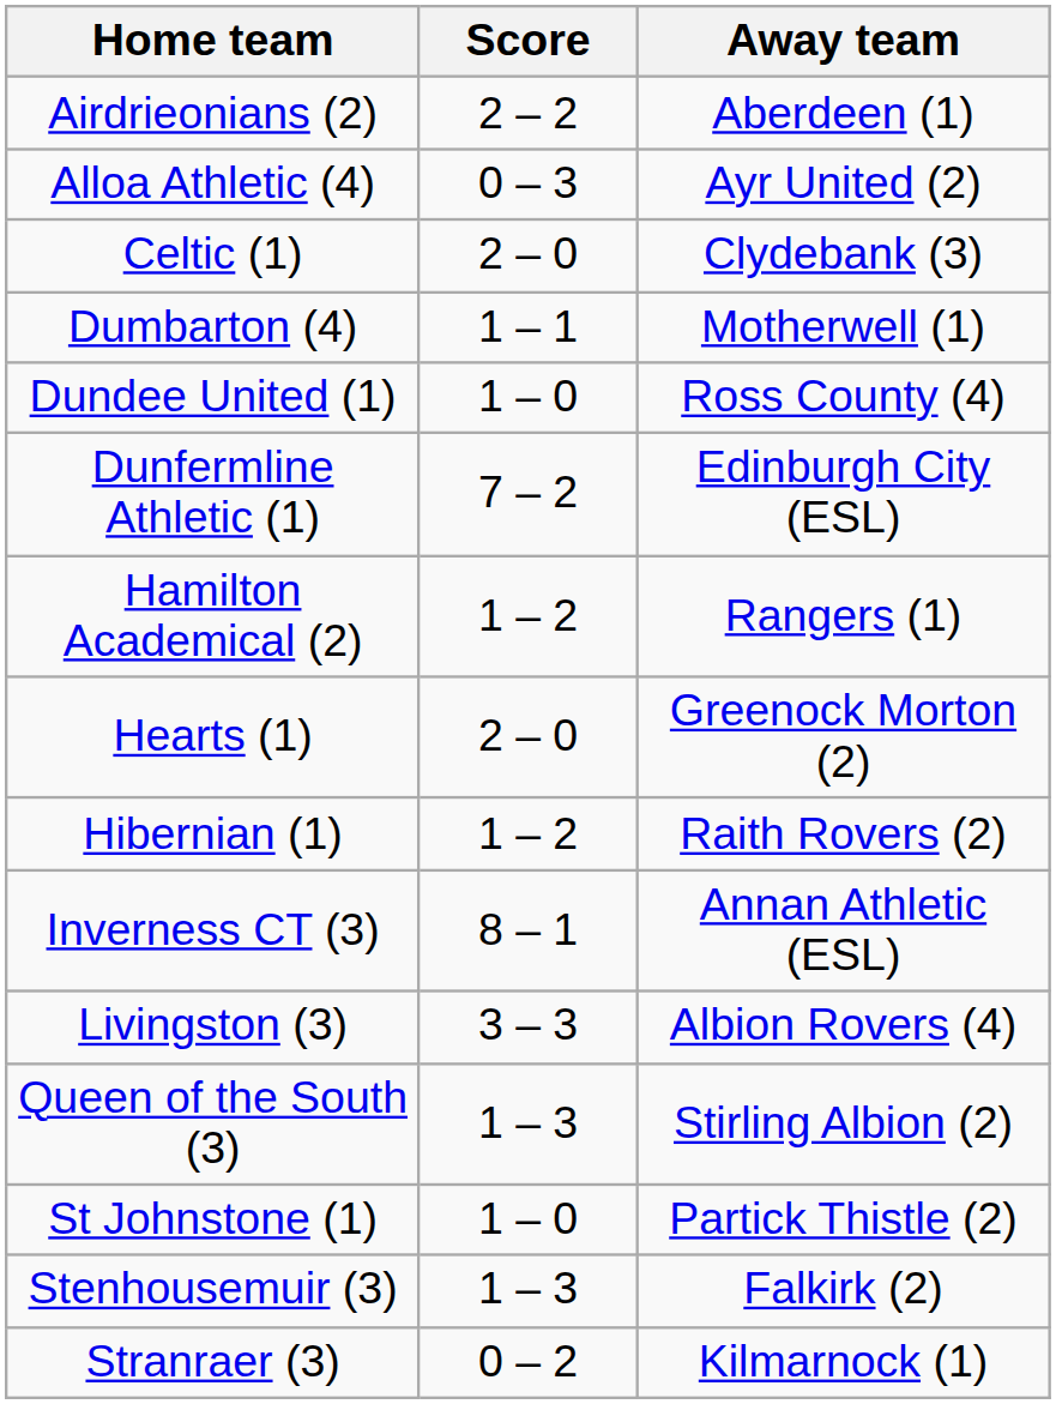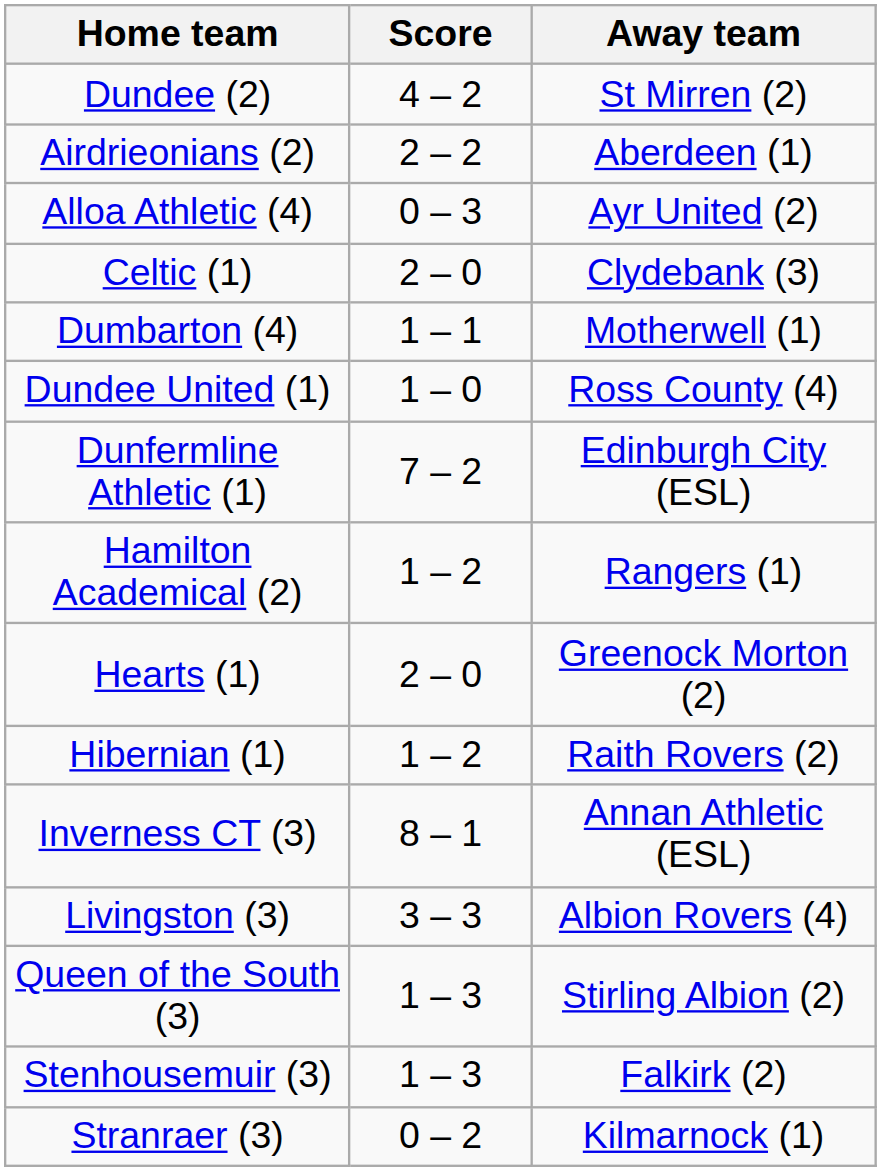 <table class="wikitable" style="text-align: center">
 <tr>
 <th width=140>Home team</th>
 <th width=70>Score</th>
 <th width=140>Away team</th>
+</tr>
+<tr>
+<td><a href='#'>Dundee</a> (2)</td>
+<td>4 – 2</td>
+<td><a href='#'>St Mirren</a> (2)</td>
 </tr>
 <tr>
 <td><a href='#'>Airdrieonians</a> (2)</td>
 <td>2 – 2</td>
 <td><a href='#'>Aberdeen</a> (1)</td>
 </tr>
 <tr>
 <td><a href='#'>Alloa Athletic</a> (4)</td>
 <td>0 – 3</td>
 <td><a href='#'>Ayr United</a> (2)</td>
 </tr>
 <tr>
 <td><a href='#'>Celtic</a> (1)</td>
 <td>2 – 0</td>
 <td><a href='#'>Clydebank</a> (3)</td>
 </tr>
 <tr>
 <td><a href='#'>Dumbarton</a> (4)</td>
 <td>1 – 1</td>
 <td><a href='#'>Motherwell</a> (1)</td>
 </tr>
 <tr>
 <td><a href='#'>Dundee United</a> (1)</td>
 <td>1 – 0</td>
 <td><a href='#'>Ross County</a> (4)</td>
 </tr>
 <tr>
 <td><a href='#'>Dunfermline Athletic</a> (1)</td>
 <td>7 – 2</td>
 <td><a href='#'>Edinburgh City</a> (ESL)</td>
 </tr>
 <tr>
 <td><a href='#'>Hamilton Academical</a> (2)</td>
 <td>1 – 2</td>
 <td><a href='#'>Rangers</a> (1)</td>
 </tr>
 <tr>
 <td><a href='#'>Hearts</a> (1)</td>
 <td>2 – 0</td>
 <td><a href='#'>Greenock Morton</a> (2)</td>
 </tr>
 <tr>
 <td><a href='#'>Hibernian</a> (1)</td>
 <td>1 – 2</td>
 <td><a href='#'>Raith Rovers</a> (2)</td>
 </tr>
 <tr>
 <td><a href='#'>Inverness CT</a> (3)</td>
 <td>8 – 1</td>
 <td><a href='#'>Annan Athletic</a> (ESL)</td>
 </tr>
 <tr>
 <td><a href='#'>Livingston</a> (3)</td>
 <td>3 – 3</td>
 <td><a href='#'>Albion Rovers</a> (4)</td>
 </tr>
 <tr>
 <td><a href='#'>Queen of the South</a> (3)</td>
 <td>1 – 3</td>
 <td><a href='#'>Stirling Albion</a> (2)</td>
 </tr>
 <tr>
-<td><a href='#'>St Johnstone</a> (1)</td>
-<td>1 – 0</td>
-<td><a href='#'>Partick Thistle</a> (2)</td>
-</tr>
-<tr>
 <td><a href='#'>Stenhousemuir</a> (3)</td>
 <td>1 – 3</td>
 <td><a href='#'>Falkirk</a> (2)</td>
 </tr>
 <tr>
 <td><a href='#'>Stranraer</a> (3)</td>
 <td>0 – 2</td>
 <td><a href='#'>Kilmarnock</a> (1)</td>
 </tr>
 </table>
